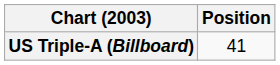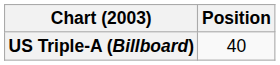 <table class="wikitable plainrowheaders" style="text-align:center">
 <tr>
 <th>Chart (2003)</th>
 <th>Position</th>
 </tr>
 <tr>
 <th scope="row">US Triple-A (<em>Billboard</em>)</th>
-<td>41</td>
+<td>40</td>
 </tr>
 </table>
